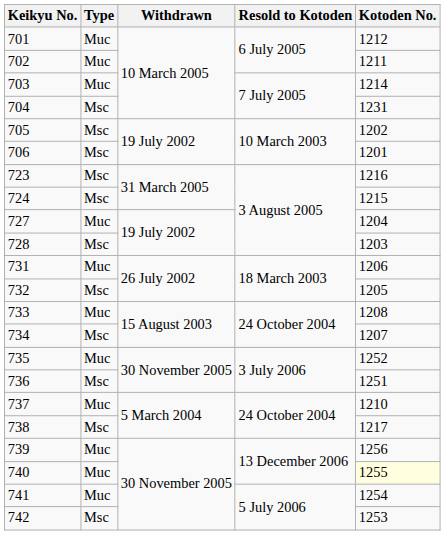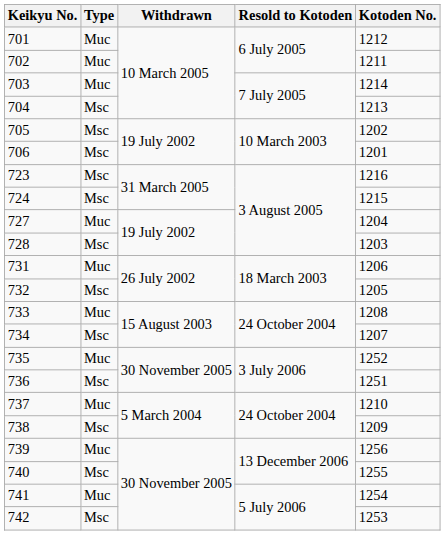 <table class="wikitable">
 <tr>
 <th>Keikyu No.</th>
 <th>Type</th>
 <th>Withdrawn</th>
 <th>Resold to Kotoden</th>
 <th>Kotoden No.</th>
 </tr>
 <tr>
 <td>701</td>
 <td>Muc</td>
 <td rowspan="4">10 March 2005</td>
 <td rowspan="2">6 July 2005</td>
 <td>1212</td>
 </tr>
 <tr>
 <td>702</td>
 <td>Muc</td>
 <td>1211</td>
 </tr>
 <tr>
 <td>703</td>
 <td>Muc</td>
 <td rowspan="2">7 July 2005</td>
 <td>1214</td>
 </tr>
 <tr>
 <td>704</td>
 <td>Msc</td>
-<td>1231</td>
+<td>1213</td>
 </tr>
 <tr>
 <td>705</td>
 <td>Msc</td>
 <td rowspan="2">19 July 2002</td>
 <td rowspan="2">10 March 2003</td>
 <td>1202</td>
 </tr>
 <tr>
 <td>706</td>
 <td>Msc</td>
 <td>1201</td>
 </tr>
 <tr>
 <td>723</td>
 <td>Msc</td>
 <td rowspan="2">31 March 2005</td>
 <td rowspan="4">3 August 2005</td>
 <td>1216</td>
 </tr>
 <tr>
 <td>724</td>
 <td>Msc</td>
 <td>1215</td>
 </tr>
 <tr>
 <td>727</td>
 <td>Muc</td>
 <td rowspan="2">19 July 2002</td>
 <td>1204</td>
 </tr>
 <tr>
 <td>728</td>
 <td>Msc</td>
 <td>1203</td>
 </tr>
 <tr>
 <td>731</td>
 <td>Muc</td>
 <td rowspan="2">26 July 2002</td>
 <td rowspan="2">18 March 2003</td>
 <td>1206</td>
 </tr>
 <tr>
 <td>732</td>
 <td>Msc</td>
 <td>1205</td>
 </tr>
 <tr>
 <td>733</td>
 <td>Muc</td>
 <td rowspan="2">15 August 2003</td>
 <td rowspan="2">24 October 2004</td>
 <td>1208</td>
 </tr>
 <tr>
 <td>734</td>
 <td>Msc</td>
 <td>1207</td>
 </tr>
 <tr>
 <td>735</td>
 <td>Muc</td>
 <td rowspan="2">30 November 2005</td>
 <td rowspan="2">3 July 2006</td>
 <td>1252</td>
 </tr>
 <tr>
 <td>736</td>
 <td>Msc</td>
 <td>1251</td>
 </tr>
 <tr>
 <td>737</td>
 <td>Muc</td>
 <td rowspan="2">5 March 2004</td>
 <td rowspan="2">24 October 2004</td>
 <td>1210</td>
 </tr>
 <tr>
 <td>738</td>
 <td>Msc</td>
-<td>1217</td>
+<td>1209</td>
 </tr>
 <tr>
 <td>739</td>
 <td>Muc</td>
 <td rowspan="4">30 November 2005</td>
 <td rowspan="2">13 December 2006</td>
 <td>1256</td>
 </tr>
 <tr>
 <td>740</td>
-<td>Muc</td>
-<td style="background: lightyellow;">1255</td>
+<td>Msc</td>
+<td>1255</td>
 </tr>
 <tr>
 <td>741</td>
 <td>Muc</td>
 <td rowspan="2">5 July 2006</td>
 <td>1254</td>
 </tr>
 <tr>
 <td>742</td>
 <td>Msc</td>
 <td>1253</td>
 </tr>
 </table>
